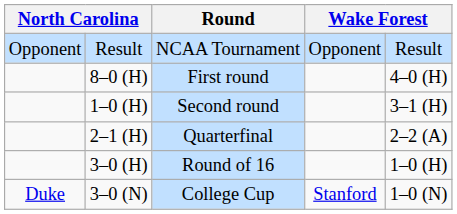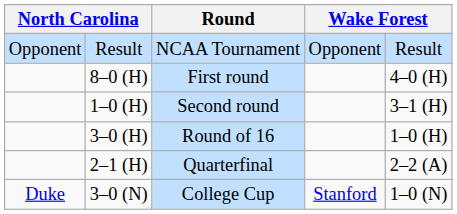 <table class="wikitable" style="text-align: center;">
 <tr>
 <th colspan="2"> <a href='#'>North Carolina</a> </th>
 <th>Round</th>
 <th colspan="2"> <a href='#'>Wake Forest</a> </th>
 </tr>
 <tr bgcolor="#c1e0ff">
 <td>Opponent</td>
 <td>Result</td>
 <td>NCAA Tournament</td>
 <td>Opponent</td>
 <td>Result</td>
 </tr>
 <tr>
 <td></td>
 <td>8–0 (H)</td>
 <td bgcolor="#c1e0ff">First round</td>
 <td></td>
 <td>4–0 (H)</td>
 </tr>
 <tr>
 <td></td>
 <td>1–0 (H)</td>
 <td bgcolor="#c1e0ff">Second round</td>
 <td></td>
 <td>3–1 (H)</td>
 </tr>
 <tr>
 <td> </td>
+<td>3–0 (H)</td>
+<td bgcolor="#c1e0ff">Round of 16</td>
+<td> </td>
+<td>1–0 (H)</td>
+</tr>
+<tr>
+<td> </td>
 <td>2–1 (H)</td>
 <td bgcolor="#c1e0ff">Quarterfinal</td>
 <td> </td>
 <td>2–2  (A)</td>
-</tr>
-<tr>
-<td> </td>
-<td>3–0 (H)</td>
-<td bgcolor="#c1e0ff">Round of 16</td>
-<td> </td>
-<td>1–0 (H)</td>
 </tr>
 <tr>
 <td> <a href='#'>Duke</a></td>
 <td>3–0 (N)</td>
 <td bgcolor="#c1e0ff">College Cup</td>
 <td> <a href='#'>Stanford</a></td>
 <td>1–0 (N)</td>
 </tr>
 </table>
